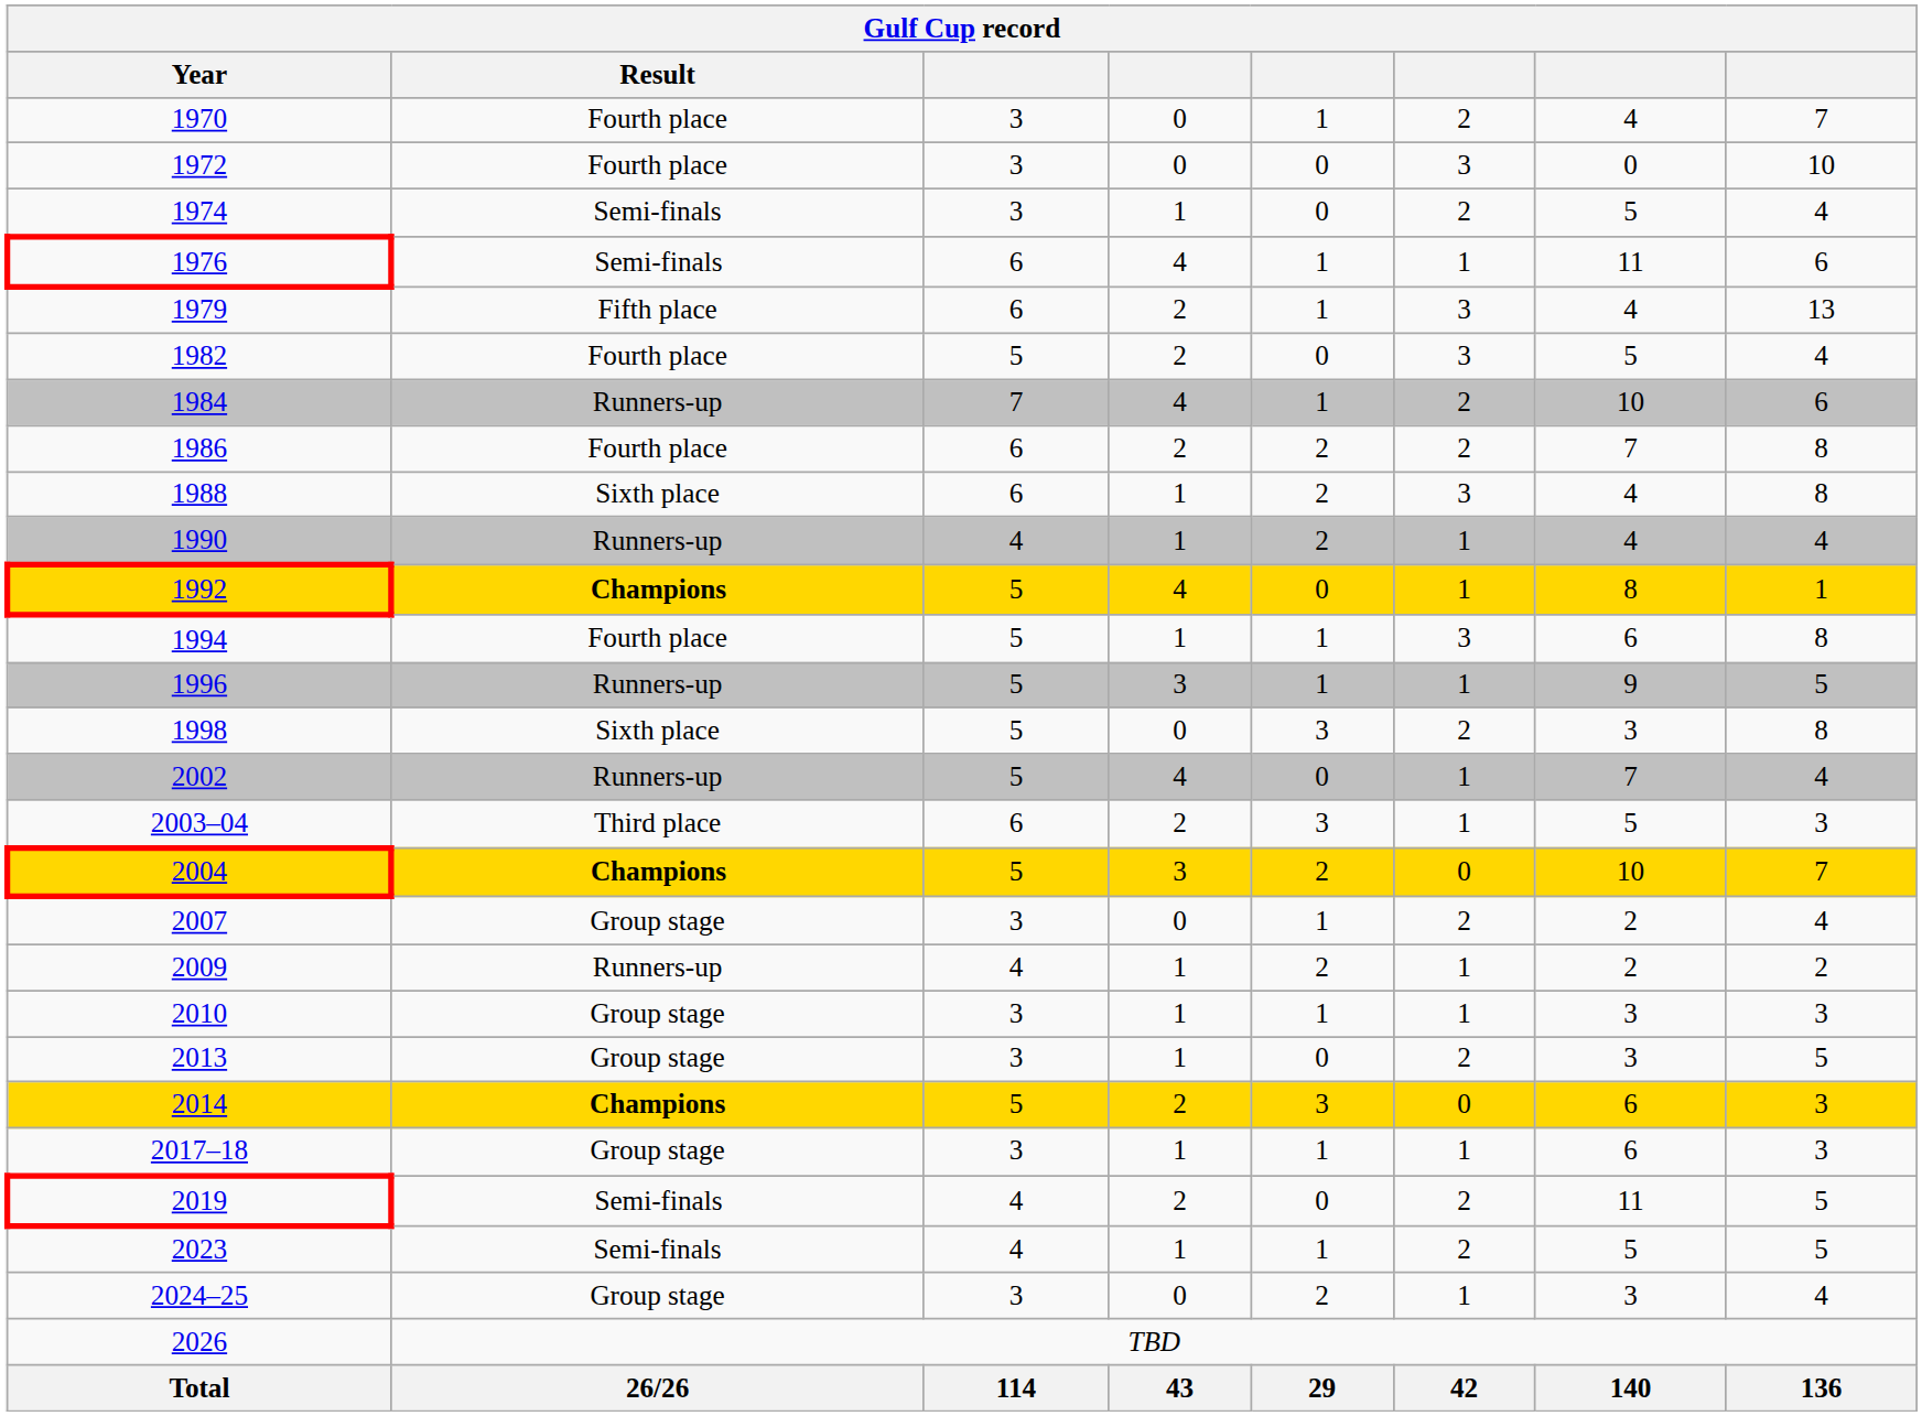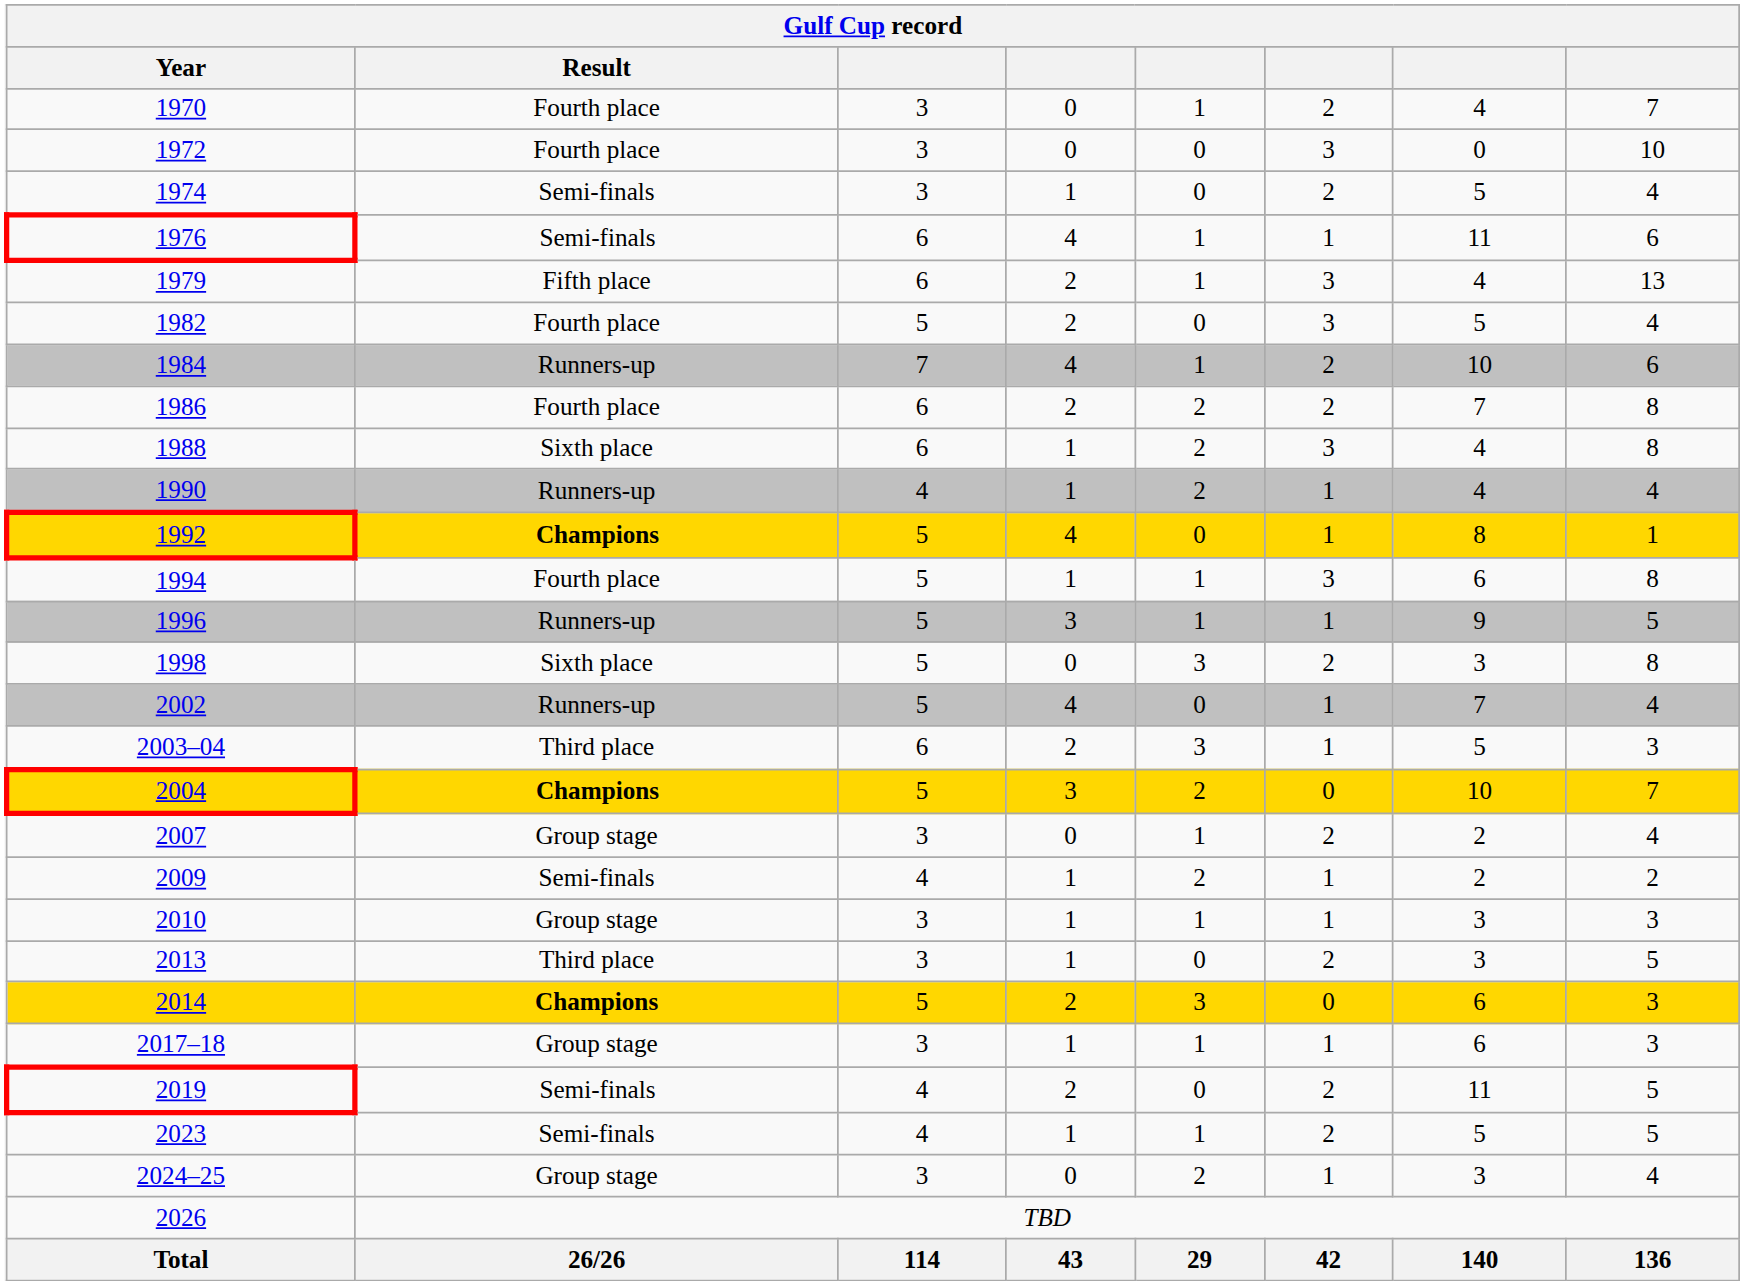 <table class="wikitable" class="wikitable" style="font-size:90%; text-align:center; width:50%">
 <tr>
 <th colspan=8><a href='#'>Gulf Cup</a> record</th>
 </tr>
 <tr>
 <th>Year</th>
 <th>Result</th>
 <th></th>
 <th></th>
 <th></th>
 <th></th>
 <th></th>
 <th></th>
 </tr>
 <tr>
 <td> <a href='#'>1970</a></td>
 <td>Fourth place</td>
 <td>3</td>
 <td>0</td>
 <td>1</td>
 <td>2</td>
 <td>4</td>
 <td>7</td>
 </tr>
 <tr>
 <td> <a href='#'>1972</a></td>
 <td>Fourth place</td>
 <td>3</td>
 <td>0</td>
 <td>0</td>
 <td>3</td>
 <td>0</td>
 <td>10</td>
 </tr>
 <tr>
 <td> <a href='#'>1974</a></td>
 <td>Semi-finals</td>
 <td>3</td>
 <td>1</td>
 <td>0</td>
 <td>2</td>
 <td>5</td>
 <td>4</td>
 </tr>
 <tr>
 <td style="border: 3px solid red"> <a href='#'>1976</a></td>
 <td>Semi-finals</td>
 <td>6</td>
 <td>4</td>
 <td>1</td>
 <td>1</td>
 <td>11</td>
 <td>6</td>
 </tr>
 <tr>
 <td> <a href='#'>1979</a></td>
 <td>Fifth place</td>
 <td>6</td>
 <td>2</td>
 <td>1</td>
 <td>3</td>
 <td>4</td>
 <td>13</td>
 </tr>
 <tr>
 <td> <a href='#'>1982</a></td>
 <td>Fourth place</td>
 <td>5</td>
 <td>2</td>
 <td>0</td>
 <td>3</td>
 <td>5</td>
 <td>4</td>
 </tr>
 <tr style="background:silver;">
 <td> <a href='#'>1984</a></td>
 <td>Runners-up</td>
 <td>7</td>
 <td>4</td>
 <td>1</td>
 <td>2</td>
 <td>10</td>
 <td>6</td>
 </tr>
 <tr>
 <td> <a href='#'>1986</a></td>
 <td>Fourth place</td>
 <td>6</td>
 <td>2</td>
 <td>2</td>
 <td>2</td>
 <td>7</td>
 <td>8</td>
 </tr>
 <tr>
 <td> <a href='#'>1988</a></td>
 <td>Sixth place</td>
 <td>6</td>
 <td>1</td>
 <td>2</td>
 <td>3</td>
 <td>4</td>
 <td>8</td>
 </tr>
 <tr style="background:silver;">
 <td> <a href='#'>1990</a></td>
 <td>Runners-up</td>
 <td>4</td>
 <td>1</td>
 <td>2</td>
 <td>1</td>
 <td>4</td>
 <td>4</td>
 </tr>
 <tr style="background:gold;">
 <td style="border: 3px solid red"> <a href='#'>1992</a></td>
 <td><strong>Champions</strong></td>
 <td>5</td>
 <td>4</td>
 <td>0</td>
 <td>1</td>
 <td>8</td>
 <td>1</td>
 </tr>
 <tr>
 <td> <a href='#'>1994</a></td>
 <td>Fourth place</td>
 <td>5</td>
 <td>1</td>
 <td>1</td>
 <td>3</td>
 <td>6</td>
 <td>8</td>
 </tr>
 <tr style="background:silver;">
 <td> <a href='#'>1996</a></td>
 <td>Runners-up</td>
 <td>5</td>
 <td>3</td>
 <td>1</td>
 <td>1</td>
 <td>9</td>
 <td>5</td>
 </tr>
 <tr>
 <td> <a href='#'>1998</a></td>
 <td>Sixth place</td>
 <td>5</td>
 <td>0</td>
 <td>3</td>
 <td>2</td>
 <td>3</td>
 <td>8</td>
 </tr>
 <tr style="background:silver;">
 <td> <a href='#'>2002</a></td>
 <td>Runners-up</td>
 <td>5</td>
 <td>4</td>
 <td>0</td>
 <td>1</td>
 <td>7</td>
 <td>4</td>
 </tr>
 <tr>
 <td> <a href='#'>2003–04</a></td>
 <td>Third place</td>
 <td>6</td>
 <td>2</td>
 <td>3</td>
 <td>1</td>
 <td>5</td>
 <td>3</td>
 </tr>
 <tr style="background:gold;">
 <td style="border: 3px solid red"> <a href='#'>2004</a></td>
 <td><strong>Champions</strong></td>
 <td>5</td>
 <td>3</td>
 <td>2</td>
 <td>0</td>
 <td>10</td>
 <td>7</td>
 </tr>
 <tr>
 <td> <a href='#'>2007</a></td>
 <td>Group stage</td>
 <td>3</td>
 <td>0</td>
 <td>1</td>
 <td>2</td>
 <td>2</td>
 <td>4</td>
 </tr>
 <tr>
 <td> <a href='#'>2009</a></td>
-<td>Runners-up</td>
+<td>Semi-finals</td>
 <td>4</td>
 <td>1</td>
 <td>2</td>
 <td>1</td>
 <td>2</td>
 <td>2</td>
 </tr>
 <tr>
 <td> <a href='#'>2010</a></td>
 <td>Group stage</td>
 <td>3</td>
 <td>1</td>
 <td>1</td>
 <td>1</td>
 <td>3</td>
 <td>3</td>
 </tr>
 <tr>
 <td> <a href='#'>2013</a></td>
-<td>Group stage</td>
+<td>Third place</td>
 <td>3</td>
 <td>1</td>
 <td>0</td>
 <td>2</td>
 <td>3</td>
 <td>5</td>
 </tr>
 <tr style="background:gold;">
 <td> <a href='#'>2014</a></td>
 <td><strong>Champions</strong></td>
 <td>5</td>
 <td>2</td>
 <td>3</td>
 <td>0</td>
 <td>6</td>
 <td>3</td>
 </tr>
 <tr>
 <td> <a href='#'>2017–18</a></td>
 <td>Group stage</td>
 <td>3</td>
 <td>1</td>
 <td>1</td>
 <td>1</td>
 <td>6</td>
 <td>3</td>
 </tr>
 <tr>
 <td style="border: 3px solid red"> <a href='#'>2019</a></td>
 <td>Semi-finals</td>
 <td>4</td>
 <td>2</td>
 <td>0</td>
 <td>2</td>
 <td>11</td>
 <td>5</td>
 </tr>
 <tr>
 <td> <a href='#'>2023</a></td>
 <td>Semi-finals</td>
 <td>4</td>
 <td>1</td>
 <td>1</td>
 <td>2</td>
 <td>5</td>
 <td>5</td>
 </tr>
 <tr>
 <td> <a href='#'>2024–25</a></td>
 <td>Group stage</td>
 <td>3</td>
 <td>0</td>
 <td>2</td>
 <td>1</td>
 <td>3</td>
 <td>4</td>
 </tr>
 <tr>
 <td> <a href='#'>2026</a></td>
 <td colspan="7"><em>TBD</em></td>
 </tr>
 <tr>
 <th>Total</th>
 <th>26/26</th>
 <th>114</th>
 <th>43</th>
 <th>29</th>
 <th>42</th>
 <th>140</th>
 <th>136</th>
 </tr>
 </table>
